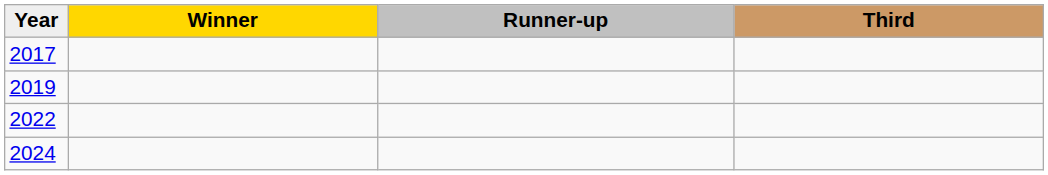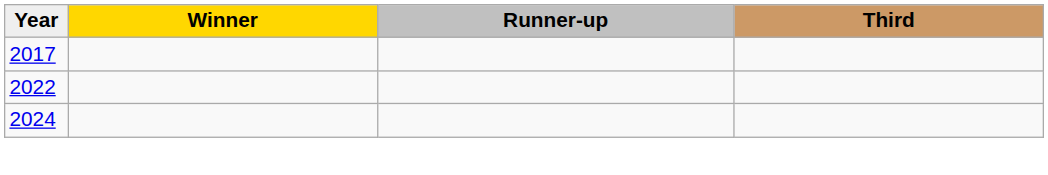 <table class="wikitable sortable" style="width:800px;">
 <tr>
 <th style="width:5%; background:#efefef;">Year</th>
 <th style="width:26%; background:gold">Winner</th>
 <th style="width:30%; background:silver">Runner-up</th>
 <th style="width:26%; background:#CC9966">Third</th>
 </tr>
 <tr>
 <td><a href='#'>2017</a></td>
-<td></td>
-<td></td>
-<td></td>
-</tr>
-<tr>
-<td><a href='#'>2019</a></td>
 <td></td>
 <td></td>
 <td></td>
 </tr>
 <tr>
 <td><a href='#'>2022</a></td>
 <td></td>
 <td></td>
 <td></td>
 </tr>
 <tr>
 <td><a href='#'>2024</a></td>
 <td></td>
 <td></td>
 <td></td>
 </tr>
 </table>
